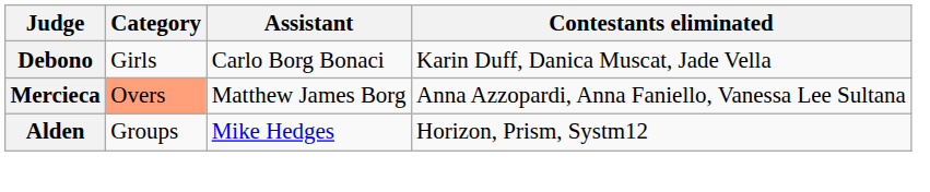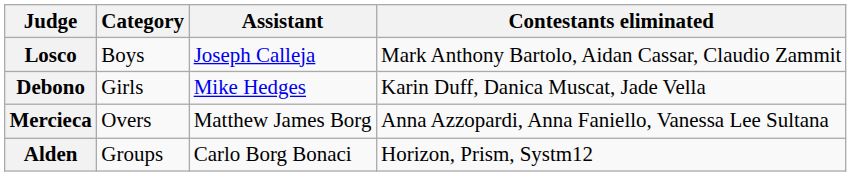 <table class="wikitable plainrowheaders">
 <tr>
 <th>Judge</th>
 <th>Category</th>
 <th>Assistant</th>
 <th>Contestants eliminated</th>
 </tr>
 <tr>
+<th scope="row">Losco</th>
+<td>Boys</td>
+<td><a href='#'>Joseph Calleja</a></td>
+<td>Mark Anthony Bartolo, Aidan Cassar, Claudio Zammit</td>
+</tr>
+<tr>
 <th scope="row">Debono</th>
 <td>Girls</td>
-<td>Carlo Borg Bonaci</td>
+<td><a href='#'>Mike Hedges</a></td>
 <td>Karin Duff, Danica Muscat, Jade Vella</td>
 </tr>
 <tr>
 <th scope="row">Mercieca</th>
-<td style="background: lightsalmon;">Overs</td>
+<td>Overs</td>
 <td>Matthew James Borg</td>
 <td>Anna Azzopardi, Anna Faniello, Vanessa Lee Sultana</td>
 </tr>
 <tr>
 <th scope="row">Alden</th>
 <td>Groups</td>
-<td><a href='#'>Mike Hedges</a></td>
+<td>Carlo Borg Bonaci</td>
 <td>Horizon, Prism, Systm12</td>
 </tr>
 </table>
